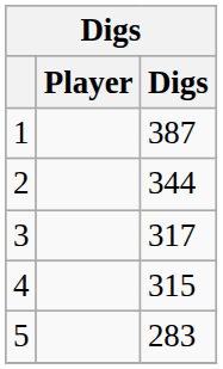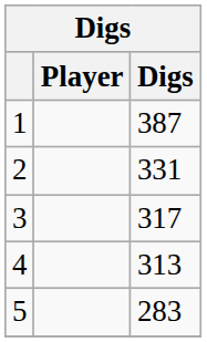 <table class="wikitable">
 <tr>
 <th colspan="3">Digs</th>
 </tr>
 <tr>
 <th></th>
 <th>Player</th>
 <th>Digs</th>
 </tr>
 <tr>
 <td>1</td>
 <td></td>
 <td>387</td>
 </tr>
 <tr>
 <td>2</td>
 <td></td>
-<td>344</td>
+<td>331</td>
 </tr>
 <tr>
 <td>3</td>
 <td></td>
 <td>317</td>
 </tr>
 <tr>
 <td>4</td>
 <td></td>
-<td>315</td>
+<td>313</td>
 </tr>
 <tr>
 <td>5</td>
 <td></td>
 <td>283</td>
 </tr>
 <tr>
 </tr>
 </table>
